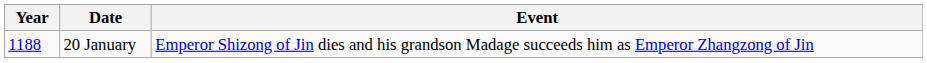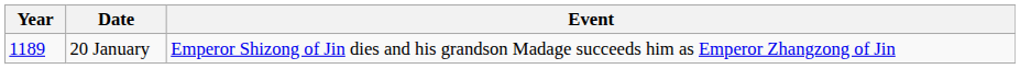 <table class="wikitable" width="100%">
 <tr>
 <th style="width:6%">Year</th>
 <th style="width:10%">Date</th>
 <th>Event</th>
 </tr>
 <tr>
-<td><a href='#'>1188</a></td>
+<td><a href='#'>1189</a></td>
 <td>20 January</td>
 <td><a href='#'>Emperor Shizong of Jin</a> dies and his grandson Madage succeeds him as <a href='#'>Emperor Zhangzong of Jin</a></td>
 </tr>
 </table>
